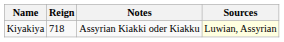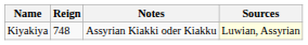 <table class="wikitable">
 <tr>
 <th>Name</th>
 <th>Reign</th>
 <th>Notes</th>
 <th>Sources</th>
 </tr>
 <tr>
 <td>Kiyakiya</td>
-<td>718</td>
+<td>748</td>
 <td>Assyrian Kiakki oder Kiakku</td>
 <td style="background: lightyellow;">Luwian, Assyrian</td>
 </tr>
 </table>
